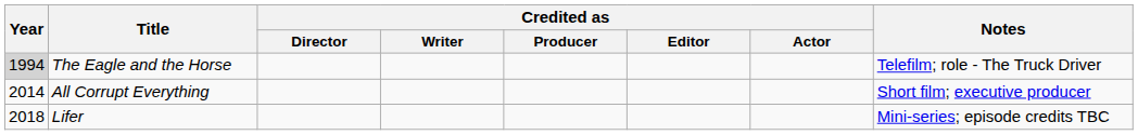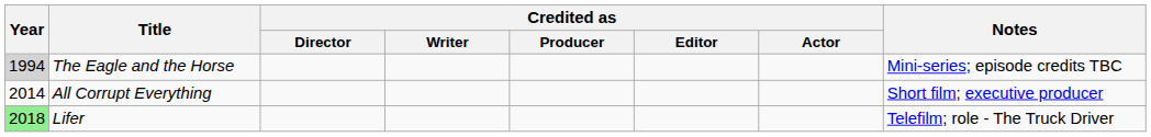 <table class="wikitable">
 <tr>
 <th rowspan="2">Year</th>
 <th rowspan="2" style="width: 200px">Title</th>
 <th colspan="5">Credited as</th>
 <th rowspan="2" style="width: 250px">Notes</th>
 </tr>
 <tr>
 <th style="width:8em; font-size:90%">Director</th>
 <th style="width:8em; font-size:90%">Writer</th>
 <th style="width:8em; font-size:90%">Producer</th>
 <th style="width:8em; font-size:90%">Editor</th>
 <th style="width:8em; font-size:90%">Actor</th>
 </tr>
 <tr>
 <td style="background: lightgrey;">1994</td>
 <td><em>The Eagle and the Horse</em></td>
 <td></td>
 <td></td>
 <td></td>
 <td></td>
 <td></td>
-<td><a href='#'>Telefilm</a>; role - The Truck Driver</td>
+<td><a href='#'>Mini-series</a>; episode credits TBC</td>
 </tr>
 <tr>
 <td>2014</td>
 <td><em>All Corrupt Everything</em></td>
 <td></td>
 <td></td>
 <td></td>
 <td></td>
 <td></td>
 <td><a href='#'>Short film</a>; <a href='#'>executive producer</a></td>
 </tr>
 <tr>
-<td>2018</td>
+<td style="background: lightgreen;">2018</td>
 <td><em>Lifer</em></td>
 <td></td>
 <td></td>
 <td></td>
 <td></td>
 <td></td>
-<td><a href='#'>Mini-series</a>; episode credits TBC</td>
+<td><a href='#'>Telefilm</a>; role - The Truck Driver</td>
 </tr>
 </table>
